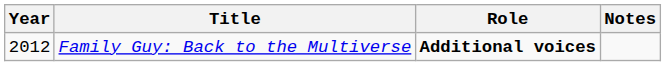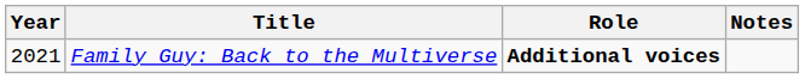 <table class="wikitable sortable">
 <tr>
 <th>Year</th>
 <th>Title</th>
 <th>Role</th>
 <th class="unsortable">Notes</th>
 </tr>
 <tr>
-<td>2012</td>
+<td>2021</td>
 <td><em><a href='#'>Family Guy: Back to the Multiverse</a></em></td>
 <td><strong>Additional voices</strong></td>
 <td></td>
 </tr>
 </table>
